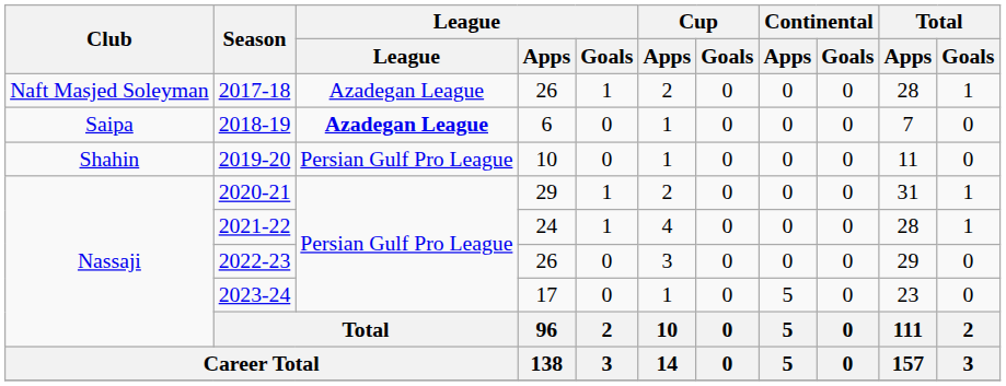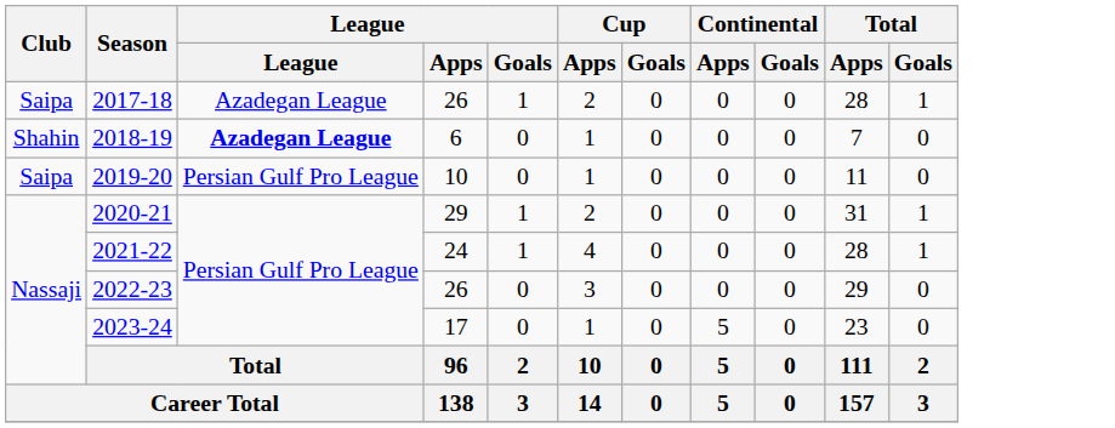 <table class="wikitable"style="text-align:center;">
 <tr>
 <th rowspan=2>Club</th>
 <th rowspan=2>Season</th>
 <th colspan=3>League</th>
 <th colspan=2>Cup</th>
 <th colspan=2>Continental</th>
 <th colspan=2>Total</th>
 </tr>
 <tr>
 <th>League</th>
 <th>Apps</th>
 <th>Goals</th>
 <th>Apps</th>
 <th>Goals</th>
 <th>Apps</th>
 <th>Goals</th>
 <th>Apps</th>
 <th>Goals</th>
 </tr>
 <tr>
-<td><a href='#'>Naft Masjed Soleyman</a></td>
+<td><a href='#'>Saipa</a></td>
 <td><a href='#'>2017-18</a></td>
 <td><a href='#'>Azadegan League</a></td>
 <td>26</td>
 <td>1</td>
 <td>2</td>
 <td>0</td>
 <td>0</td>
 <td>0</td>
 <td>28</td>
 <td>1</td>
 </tr>
 <tr>
-<td><a href='#'>Saipa</a></td>
+<td><a href='#'>Shahin</a></td>
 <td><a href='#'>2018-19</a></td>
 <td><strong><a href='#'>Azadegan League</a></strong></td>
 <td>6</td>
 <td>0</td>
 <td>1</td>
 <td>0</td>
 <td>0</td>
 <td>0</td>
 <td>7</td>
 <td>0</td>
 </tr>
 <tr>
-<td><a href='#'>Shahin</a></td>
+<td><a href='#'>Saipa</a></td>
 <td><a href='#'>2019-20</a></td>
 <td><a href='#'>Persian Gulf Pro League</a></td>
 <td>10</td>
 <td>0</td>
 <td>1</td>
 <td>0</td>
 <td>0</td>
 <td>0</td>
 <td>11</td>
 <td>0</td>
 </tr>
 <tr>
 <td rowspan="5"><a href='#'>Nassaji</a></td>
 <td><a href='#'>2020-21</a></td>
 <td rowspan="4"><a href='#'>Persian Gulf Pro League</a></td>
 <td>29</td>
 <td>1</td>
 <td>2</td>
 <td>0</td>
 <td>0</td>
 <td>0</td>
 <td>31</td>
 <td>1</td>
 </tr>
 <tr>
 <td><a href='#'>2021-22</a></td>
 <td>24</td>
 <td>1</td>
 <td>4</td>
 <td>0</td>
 <td>0</td>
 <td>0</td>
 <td>28</td>
 <td>1</td>
 </tr>
 <tr>
 <td><a href='#'>2022-23</a></td>
 <td>26</td>
 <td>0</td>
 <td>3</td>
 <td>0</td>
 <td>0</td>
 <td>0</td>
 <td>29</td>
 <td>0</td>
 </tr>
 <tr>
 <td><a href='#'>2023-24</a></td>
 <td>17</td>
 <td>0</td>
 <td>1</td>
 <td>0</td>
 <td>5</td>
 <td>0</td>
 <td>23</td>
 <td>0</td>
 </tr>
 <tr>
 <th colspan=2>Total</th>
 <th>96</th>
 <th>2</th>
 <th>10</th>
 <th>0</th>
 <th>5</th>
 <th>0</th>
 <th>111</th>
 <th>2</th>
 </tr>
 <tr>
 <th colspan=3>Career Total</th>
 <th>138</th>
 <th>3</th>
 <th>14</th>
 <th>0</th>
 <th>5</th>
 <th>0</th>
 <th>157</th>
 <th>3</th>
 </tr>
 <tr>
 </tr>
 </table>
